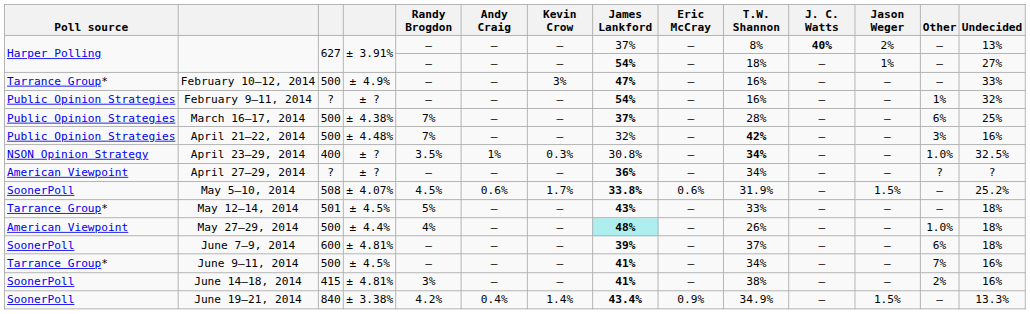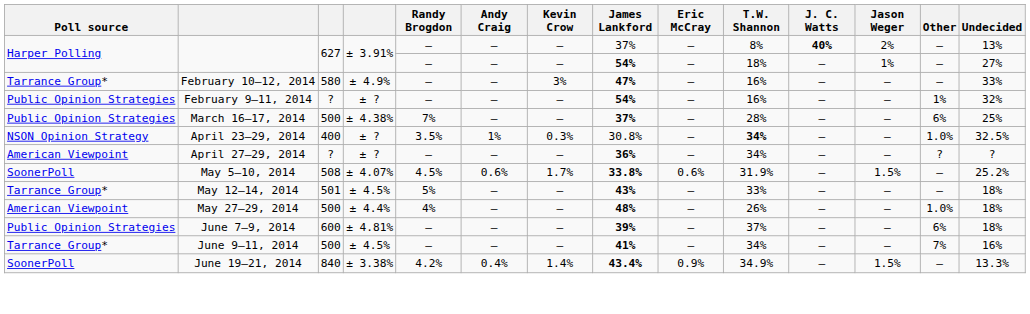 <table class="wikitable" style="text-align:center">
 <tr valign= bottom>
 <th>Poll source</th>
 <th></th>
 <th></th>
 <th></th>
 <th style="width:70px;">Randy<br>Brogdon</th>
 <th style="width:70px;">Andy<br>Craig</th>
 <th style="width:70px;">Kevin<br>Crow</th>
 <th style="width:70px;">James<br>Lankford</th>
 <th style="width:70px;">Eric<br>McCray</th>
 <th style="width:70px;">T.W.<br>Shannon</th>
 <th style="width:70px;">J. C.<br>Watts</th>
 <th style="width:70px;">Jason<br>Weger</th>
 <th>Other</th>
 <th>Undecided</th>
 </tr>
 <tr>
 <td align=left rowspan=2><a href='#'>Harper Polling</a></td>
 <td rowspan=2></td>
 <td rowspan=2>627</td>
 <td rowspan=2>± 3.91%</td>
 <td>—</td>
 <td>—</td>
 <td>—</td>
 <td>37%</td>
 <td>—</td>
 <td>8%</td>
 <td><strong>40%</strong></td>
 <td>2%</td>
 <td>—</td>
 <td>13%</td>
 </tr>
 <tr>
 <td>—</td>
 <td>—</td>
 <td>—</td>
 <td><strong>54%</strong></td>
 <td>—</td>
 <td>18%</td>
 <td>—</td>
 <td>1%</td>
 <td>—</td>
 <td>27%</td>
 </tr>
 <tr>
 <td align=left><a href='#'>Tarrance Group</a>*</td>
 <td>February 10–12, 2014</td>
-<td>500</td>
+<td>580</td>
 <td>± 4.9%</td>
 <td>—</td>
 <td>—</td>
 <td>3%</td>
 <td><strong>47%</strong></td>
 <td>—</td>
 <td>16%</td>
 <td>—</td>
 <td>—</td>
 <td>—</td>
 <td>33%</td>
 </tr>
 <tr>
 <td align=left><a href='#'>Public Opinion Strategies</a></td>
 <td>February 9–11, 2014</td>
 <td>?</td>
 <td>± ?</td>
 <td>—</td>
 <td>—</td>
 <td>—</td>
 <td><strong>54%</strong></td>
 <td>—</td>
 <td>16%</td>
 <td>—</td>
 <td>—</td>
 <td>1%</td>
 <td>32%</td>
 </tr>
 <tr>
 <td align=left><a href='#'>Public Opinion Strategies</a></td>
 <td>March 16–17, 2014</td>
 <td>500</td>
 <td>± 4.38%</td>
 <td>7%</td>
 <td>—</td>
 <td>—</td>
 <td><strong>37%</strong></td>
 <td>—</td>
 <td>28%</td>
 <td>—</td>
 <td>—</td>
 <td>6%</td>
 <td>25%</td>
-</tr>
-<tr>
-<td align=left><a href='#'>Public Opinion Strategies</a></td>
-<td>April 21–22, 2014</td>
-<td>500</td>
-<td>± 4.48%</td>
-<td>7%</td>
-<td>—</td>
-<td>—</td>
-<td>32%</td>
-<td>—</td>
-<td><strong>42%</strong></td>
-<td>—</td>
-<td>—</td>
-<td>3%</td>
-<td>16%</td>
 </tr>
 <tr>
 <td align=left><a href='#'>NSON Opinion Strategy</a></td>
 <td>April 23–29, 2014</td>
 <td>400</td>
 <td>± ?</td>
 <td>3.5%</td>
 <td>1%</td>
 <td>0.3%</td>
 <td>30.8%</td>
 <td>—</td>
 <td><strong>34%</strong></td>
 <td>—</td>
 <td>—</td>
 <td>1.0%</td>
 <td>32.5%</td>
 </tr>
 <tr>
 <td align=left><a href='#'>American Viewpoint</a></td>
 <td>April 27–29, 2014</td>
 <td>?</td>
 <td>± ?</td>
 <td>—</td>
 <td>—</td>
 <td>—</td>
 <td><strong>36%</strong></td>
 <td>—</td>
 <td>34%</td>
 <td>—</td>
 <td>—</td>
 <td>?</td>
 <td>?</td>
 </tr>
 <tr>
 <td align=left><a href='#'>SoonerPoll</a></td>
 <td>May 5–10, 2014</td>
 <td>508</td>
 <td>± 4.07%</td>
 <td>4.5%</td>
 <td>0.6%</td>
 <td>1.7%</td>
 <td><strong>33.8%</strong></td>
 <td>0.6%</td>
 <td>31.9%</td>
 <td>—</td>
 <td>1.5%</td>
 <td>—</td>
 <td>25.2%</td>
 </tr>
 <tr>
 <td align=left><a href='#'>Tarrance Group</a>*</td>
 <td>May 12–14, 2014</td>
 <td>501</td>
 <td>± 4.5%</td>
 <td>5%</td>
 <td>—</td>
 <td>—</td>
 <td><strong>43%</strong></td>
 <td>—</td>
 <td>33%</td>
 <td>—</td>
 <td>—</td>
 <td>—</td>
 <td>18%</td>
 </tr>
 <tr>
 <td align=left><a href='#'>American Viewpoint</a></td>
 <td>May 27–29, 2014</td>
 <td>500</td>
 <td>± 4.4%</td>
 <td>4%</td>
 <td>—</td>
 <td>—</td>
-<td style="background: paleturquoise;"><strong>48%</strong></td>
+<td><strong>48%</strong></td>
 <td>—</td>
 <td>26%</td>
 <td>—</td>
 <td>—</td>
 <td>1.0%</td>
 <td>18%</td>
 </tr>
 <tr>
-<td align=left><a href='#'>SoonerPoll</a></td>
+<td align=left><a href='#'>Public Opinion Strategies</a></td>
 <td>June 7–9, 2014</td>
 <td>600</td>
 <td>± 4.81%</td>
 <td>—</td>
 <td>—</td>
 <td>—</td>
 <td><strong>39%</strong></td>
 <td>—</td>
 <td>37%</td>
 <td>—</td>
 <td>—</td>
 <td>6%</td>
 <td>18%</td>
 </tr>
 <tr>
 <td align=left><a href='#'>Tarrance Group</a>*</td>
 <td>June 9–11, 2014</td>
 <td>500</td>
 <td>± 4.5%</td>
 <td>—</td>
 <td>—</td>
 <td>—</td>
 <td><strong>41%</strong></td>
 <td>—</td>
 <td>34%</td>
 <td>—</td>
 <td>—</td>
 <td>7%</td>
 <td>16%</td>
 </tr>
 <tr>
 <td align=left><a href='#'>SoonerPoll</a></td>
-<td>June 14–18, 2014</td>
-<td>415</td>
-<td>± 4.81%</td>
-<td>3%</td>
-<td>—</td>
-<td>—</td>
-<td><strong>41%</strong></td>
-<td>—</td>
-<td>38%</td>
-<td>—</td>
-<td>—</td>
-<td>2%</td>
-<td>16%</td>
-</tr>
-<tr>
-<td align=left><a href='#'>SoonerPoll</a></td>
 <td>June 19–21, 2014</td>
 <td>840</td>
 <td>± 3.38%</td>
 <td>4.2%</td>
 <td>0.4%</td>
 <td>1.4%</td>
 <td><strong>43.4%</strong></td>
 <td>0.9%</td>
 <td>34.9%</td>
 <td>—</td>
 <td>1.5%</td>
 <td>—</td>
 <td>13.3%</td>
 </tr>
 </table>
